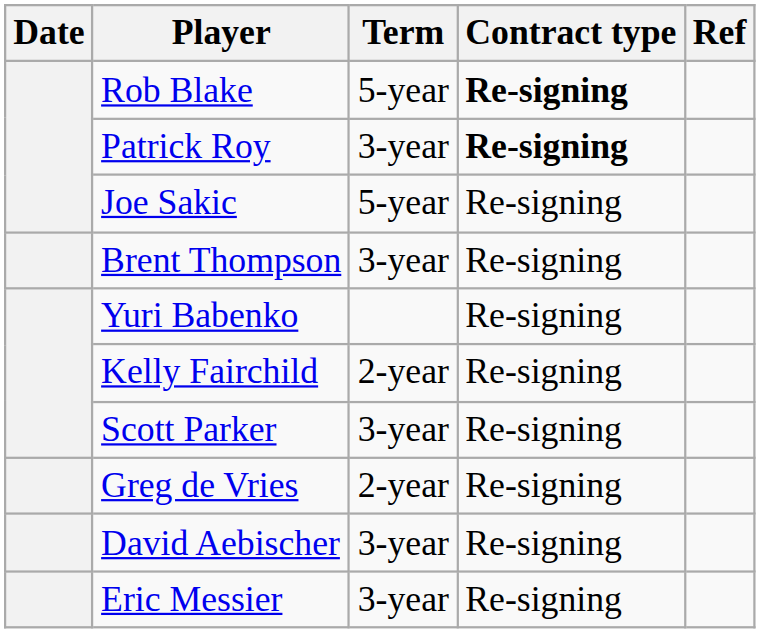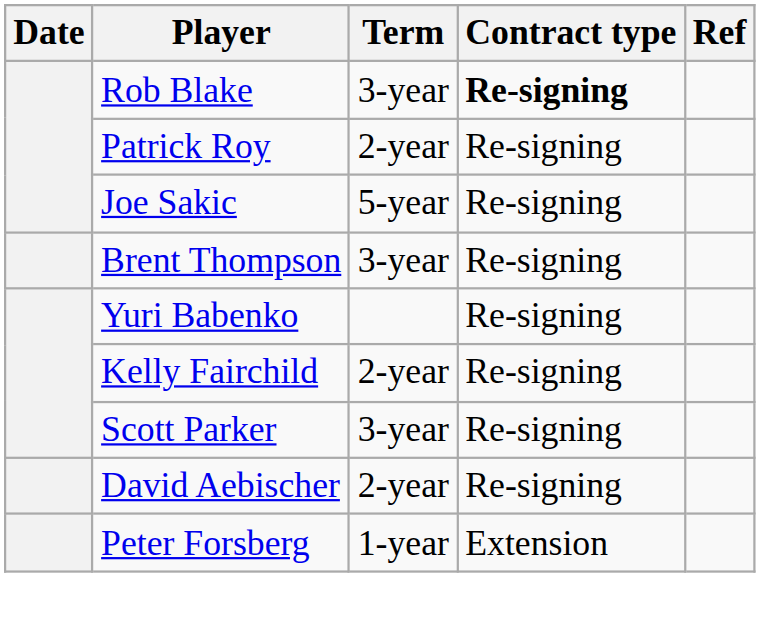 <table class="wikitable plainrowheaders">
 <tr style="background:#ddd; text-align:center;">
 <th>Date</th>
 <th>Player</th>
 <th>Term</th>
 <th>Contract type</th>
 <th>Ref</th>
 </tr>
 <tr>
 <th scope="row" rowspan=3></th>
 <td><a href='#'>Rob Blake</a></td>
-<td>5-year</td>
+<td>3-year</td>
 <td><strong>Re-signing</strong></td>
 <td></td>
 </tr>
 <tr>
 <td><a href='#'>Patrick Roy</a></td>
-<td>3-year</td>
-<td><strong>Re-signing</strong></td>
+<td>2-year</td>
+<td>Re-signing</td>
 <td></td>
 </tr>
 <tr>
 <td><a href='#'>Joe Sakic</a></td>
 <td>5-year</td>
 <td>Re-signing</td>
 <td></td>
 </tr>
 <tr>
 <th scope="row"></th>
 <td><a href='#'>Brent Thompson</a></td>
 <td>3-year</td>
 <td>Re-signing</td>
 <td></td>
 </tr>
 <tr>
 <th scope="row" rowspan=3></th>
 <td><a href='#'>Yuri Babenko</a></td>
 <td></td>
 <td>Re-signing</td>
 <td></td>
 </tr>
 <tr>
 <td><a href='#'>Kelly Fairchild</a></td>
 <td>2-year</td>
 <td>Re-signing</td>
 <td></td>
 </tr>
 <tr>
 <td><a href='#'>Scott Parker</a></td>
 <td>3-year</td>
 <td>Re-signing</td>
 <td></td>
 </tr>
 <tr>
 <th scope="row"></th>
-<td><a href='#'>Greg de Vries</a></td>
+<td><a href='#'>David Aebischer</a></td>
 <td>2-year</td>
 <td>Re-signing</td>
 <td></td>
 </tr>
 <tr>
 <th scope="row"></th>
-<td><a href='#'>David Aebischer</a></td>
-<td>3-year</td>
-<td>Re-signing</td>
-<td></td>
-</tr>
-<tr>
-<th scope="row"></th>
-<td><a href='#'>Eric Messier</a></td>
-<td>3-year</td>
-<td>Re-signing</td>
+<td><a href='#'>Peter Forsberg</a></td>
+<td>1-year</td>
+<td>Extension</td>
 <td></td>
 </tr>
 </table>
